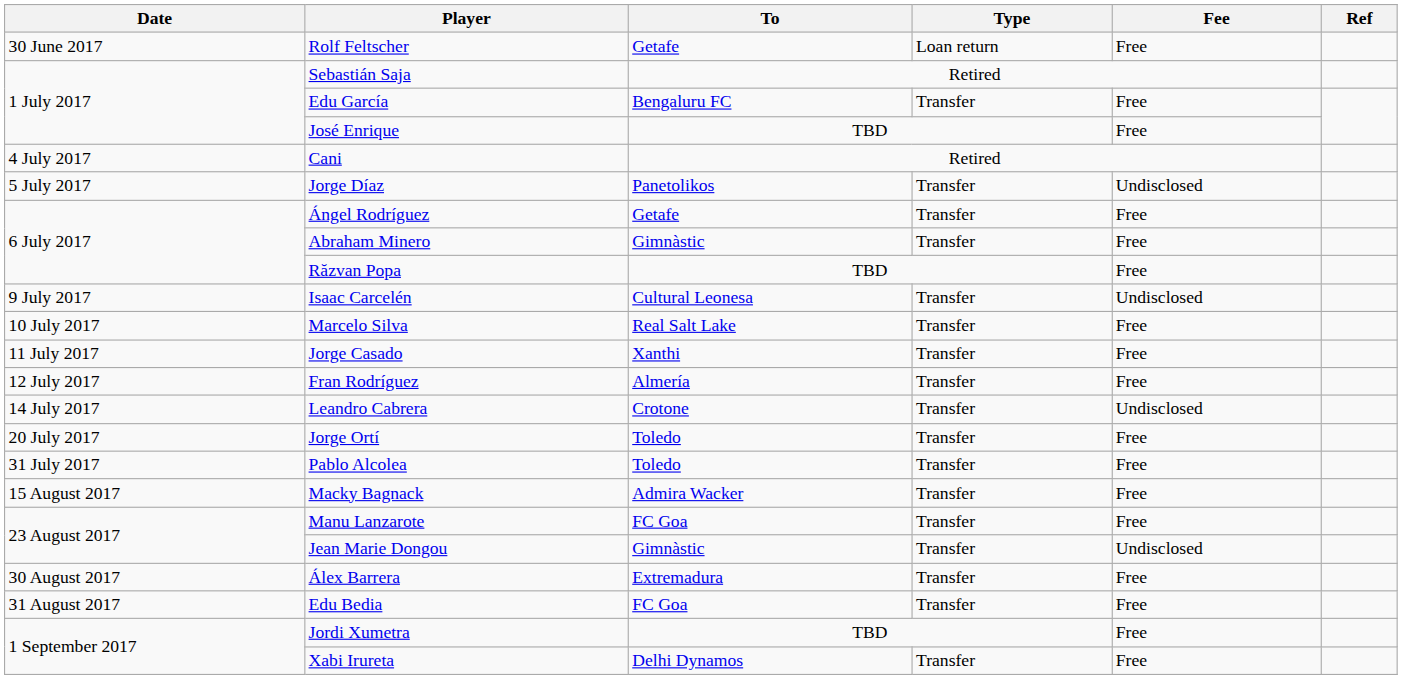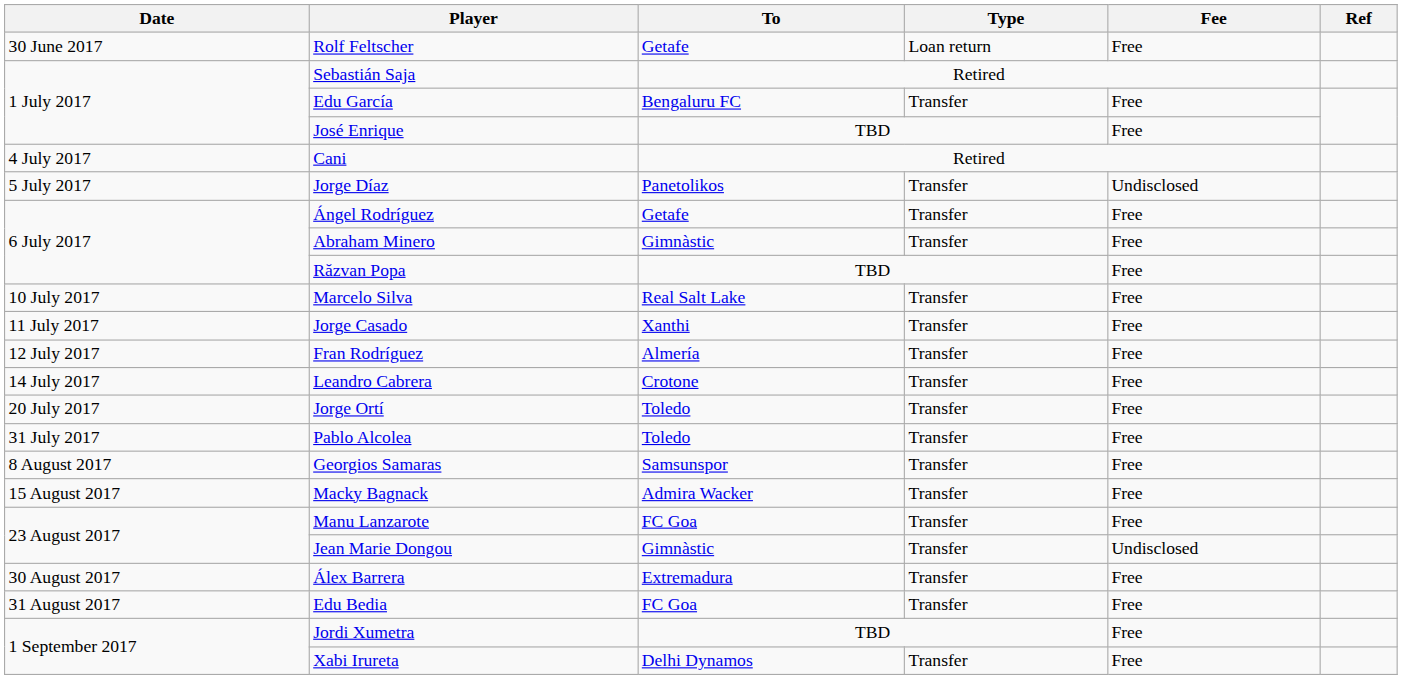 <table class="wikitable" style="width:80%;">
 <tr>
 <th>Date</th>
 <th>Player</th>
 <th>To</th>
 <th>Type</th>
 <th>Fee</th>
 <th>Ref</th>
 </tr>
 <tr>
 <td>30 June 2017</td>
 <td> <a href='#'>Rolf Feltscher</a></td>
 <td> <a href='#'>Getafe</a></td>
 <td>Loan return</td>
 <td>Free</td>
 <td></td>
 </tr>
 <tr>
 <td rowspan="3">1 July 2017</td>
 <td> <a href='#'>Sebastián Saja</a></td>
 <td colspan="3" style="text-align:center;">Retired</td>
 <td></td>
 </tr>
 <tr>
 <td> <a href='#'>Edu García</a></td>
 <td> <a href='#'>Bengaluru FC</a></td>
 <td>Transfer</td>
 <td>Free</td>
 <td rowspan="2"></td>
 </tr>
 <tr>
 <td> <a href='#'>José Enrique</a></td>
 <td colspan="2" style="text-align:center;">TBD</td>
 <td>Free</td>
 </tr>
 <tr>
 <td>4 July 2017</td>
 <td> <a href='#'>Cani</a></td>
 <td colspan="3" style="text-align:center;">Retired</td>
 <td></td>
 </tr>
 <tr>
 <td>5 July 2017</td>
 <td> <a href='#'>Jorge Díaz</a></td>
 <td> <a href='#'>Panetolikos</a></td>
 <td>Transfer</td>
 <td>Undisclosed</td>
 <td></td>
 </tr>
 <tr>
 <td rowspan="3">6 July 2017</td>
 <td> <a href='#'>Ángel Rodríguez</a></td>
 <td> <a href='#'>Getafe</a></td>
 <td>Transfer</td>
 <td>Free</td>
 <td></td>
 </tr>
 <tr>
 <td> <a href='#'>Abraham Minero</a></td>
 <td> <a href='#'>Gimnàstic</a></td>
 <td>Transfer</td>
 <td>Free</td>
 <td></td>
 </tr>
 <tr>
 <td> <a href='#'>Răzvan Popa</a></td>
 <td colspan="2" style="text-align:center;">TBD</td>
 <td>Free</td>
 <td></td>
 </tr>
 <tr>
-<td>9 July 2017</td>
-<td> <a href='#'>Isaac Carcelén</a></td>
-<td> <a href='#'>Cultural Leonesa</a></td>
-<td>Transfer</td>
-<td>Undisclosed</td>
-<td></td>
-</tr>
-<tr>
 <td>10 July 2017</td>
 <td> <a href='#'>Marcelo Silva</a></td>
 <td> <a href='#'>Real Salt Lake</a></td>
 <td>Transfer</td>
 <td>Free</td>
 <td></td>
 </tr>
 <tr>
 <td>11 July 2017</td>
 <td> <a href='#'>Jorge Casado</a></td>
 <td> <a href='#'>Xanthi</a></td>
 <td>Transfer</td>
 <td>Free</td>
 <td></td>
 </tr>
 <tr>
 <td>12 July 2017</td>
 <td> <a href='#'>Fran Rodríguez</a></td>
 <td> <a href='#'>Almería</a></td>
 <td>Transfer</td>
 <td>Free</td>
 <td></td>
 </tr>
 <tr>
 <td>14 July 2017</td>
 <td> <a href='#'>Leandro Cabrera</a></td>
 <td> <a href='#'>Crotone</a></td>
 <td>Transfer</td>
-<td>Undisclosed</td>
+<td>Free</td>
 <td></td>
 </tr>
 <tr>
 <td>20 July 2017</td>
 <td> <a href='#'>Jorge Ortí</a></td>
 <td> <a href='#'>Toledo</a></td>
 <td>Transfer</td>
 <td>Free</td>
 <td></td>
 </tr>
 <tr>
 <td>31 July 2017</td>
 <td> <a href='#'>Pablo Alcolea</a></td>
 <td> <a href='#'>Toledo</a></td>
+<td>Transfer</td>
+<td>Free</td>
+<td></td>
+</tr>
+<tr>
+<td>8 August 2017</td>
+<td> <a href='#'>Georgios Samaras</a></td>
+<td> <a href='#'>Samsunspor</a></td>
 <td>Transfer</td>
 <td>Free</td>
 <td></td>
 </tr>
 <tr>
 <td>15 August 2017</td>
 <td> <a href='#'>Macky Bagnack</a></td>
 <td> <a href='#'>Admira Wacker</a></td>
 <td>Transfer</td>
 <td>Free</td>
 <td></td>
 </tr>
 <tr>
 <td rowspan="2">23 August 2017</td>
 <td> <a href='#'>Manu Lanzarote</a></td>
 <td> <a href='#'>FC Goa</a></td>
 <td>Transfer</td>
 <td>Free</td>
 <td></td>
 </tr>
 <tr>
 <td> <a href='#'>Jean Marie Dongou</a></td>
 <td> <a href='#'>Gimnàstic</a></td>
 <td>Transfer</td>
 <td>Undisclosed</td>
 <td></td>
 </tr>
 <tr>
 <td>30 August 2017</td>
 <td> <a href='#'>Álex Barrera</a></td>
 <td> <a href='#'>Extremadura</a></td>
 <td>Transfer</td>
 <td>Free</td>
 <td></td>
 </tr>
 <tr>
 <td>31 August 2017</td>
 <td> <a href='#'>Edu Bedia</a></td>
 <td> <a href='#'>FC Goa</a></td>
 <td>Transfer</td>
 <td>Free</td>
 <td></td>
 </tr>
 <tr>
 <td rowspan="2">1 September 2017</td>
 <td> <a href='#'>Jordi Xumetra</a></td>
 <td colspan="2" style="text-align:center;">TBD</td>
 <td>Free</td>
 <td></td>
 </tr>
 <tr>
 <td> <a href='#'>Xabi Irureta</a></td>
 <td> <a href='#'>Delhi Dynamos</a></td>
 <td>Transfer</td>
 <td>Free</td>
 <td></td>
 </tr>
 </table>
